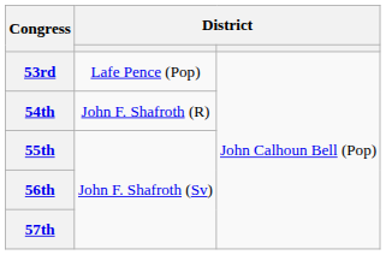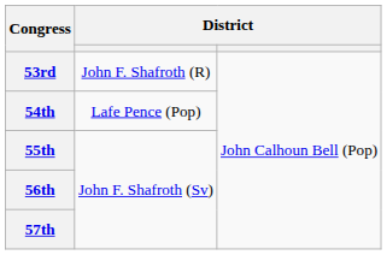 <table class=wikitable style="text-align:center">
 <tr style="height:2.5em">
 <th scope="col" rowspan=2>Congress</th>
 <th scope="colgroup" colspan=2>District</th>
 </tr>
 <tr>
 <th scope="col"></th>
 <th scope="col"></th>
 </tr>
 <tr style="height:2.5em">
 <th scope="row"><a href='#'>53rd</a> </th>
-<td><a href='#'>Lafe Pence</a> (Pop)</td>
+<td><a href='#'>John F. Shafroth</a> (R)</td>
 <td rowspan=5 ><a href='#'>John Calhoun Bell</a> (Pop)</td>
 </tr>
 <tr style="height:2.5em">
 <th scope="row"><a href='#'>54th</a> </th>
-<td><a href='#'>John F. Shafroth</a> (R)</td>
+<td><a href='#'>Lafe Pence</a> (Pop)</td>
 </tr>
 <tr style="height:2.5em">
 <th scope="row"><a href='#'>55th</a> </th>
 <td rowspan=3 ><a href='#'>John F. Shafroth</a> (<a href='#'>Sv</a>)</td>
 </tr>
 <tr style="height:2.5em">
 <th scope="row"><a href='#'>56th</a> </th>
 </tr>
 <tr style="height:2.5em">
 <th scope="row"><a href='#'>57th</a> </th>
 </tr>
 </table>
